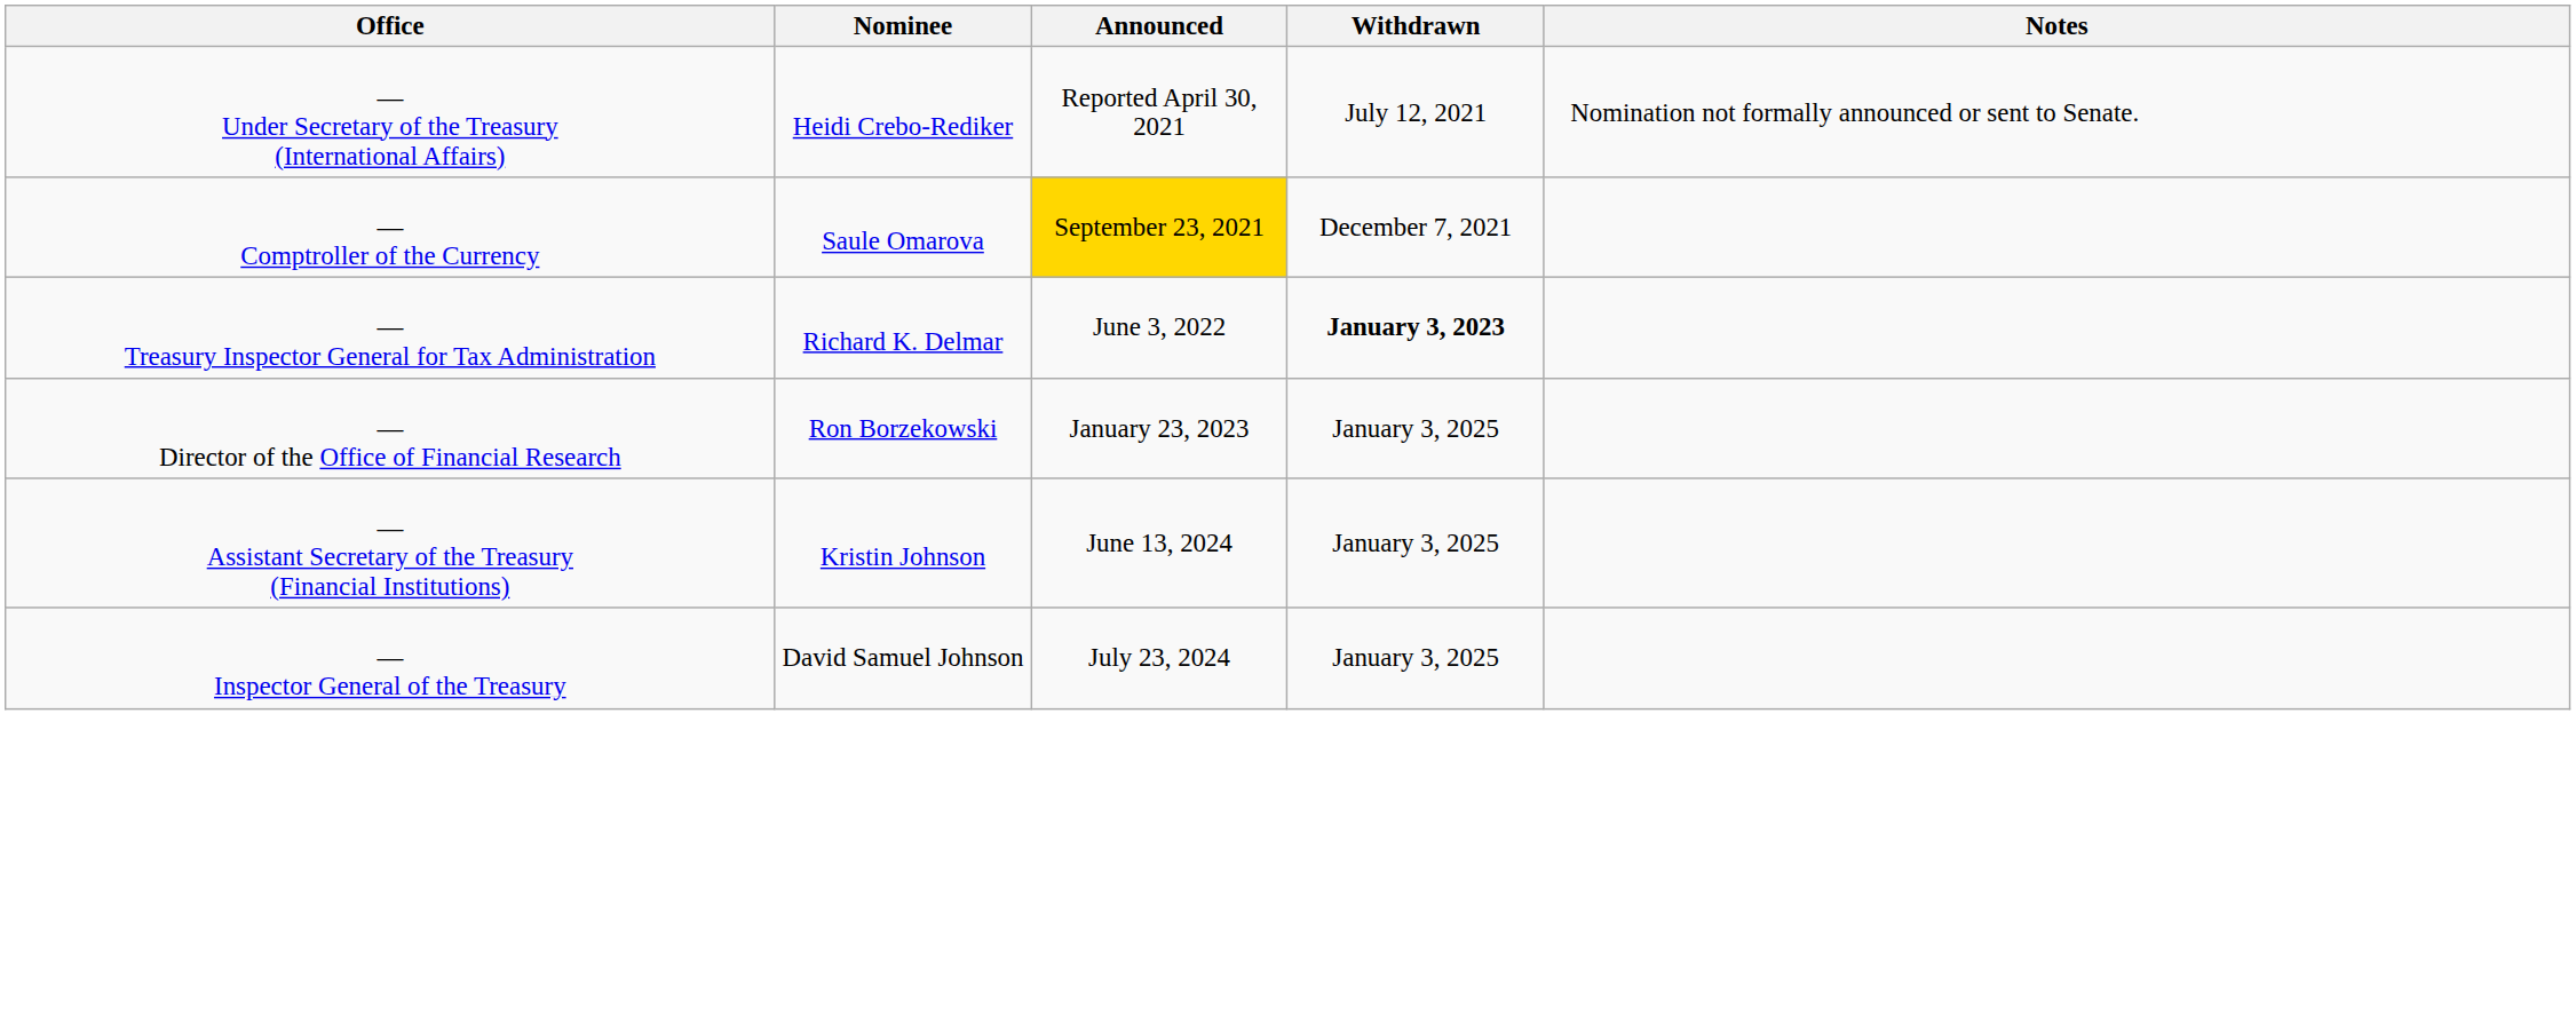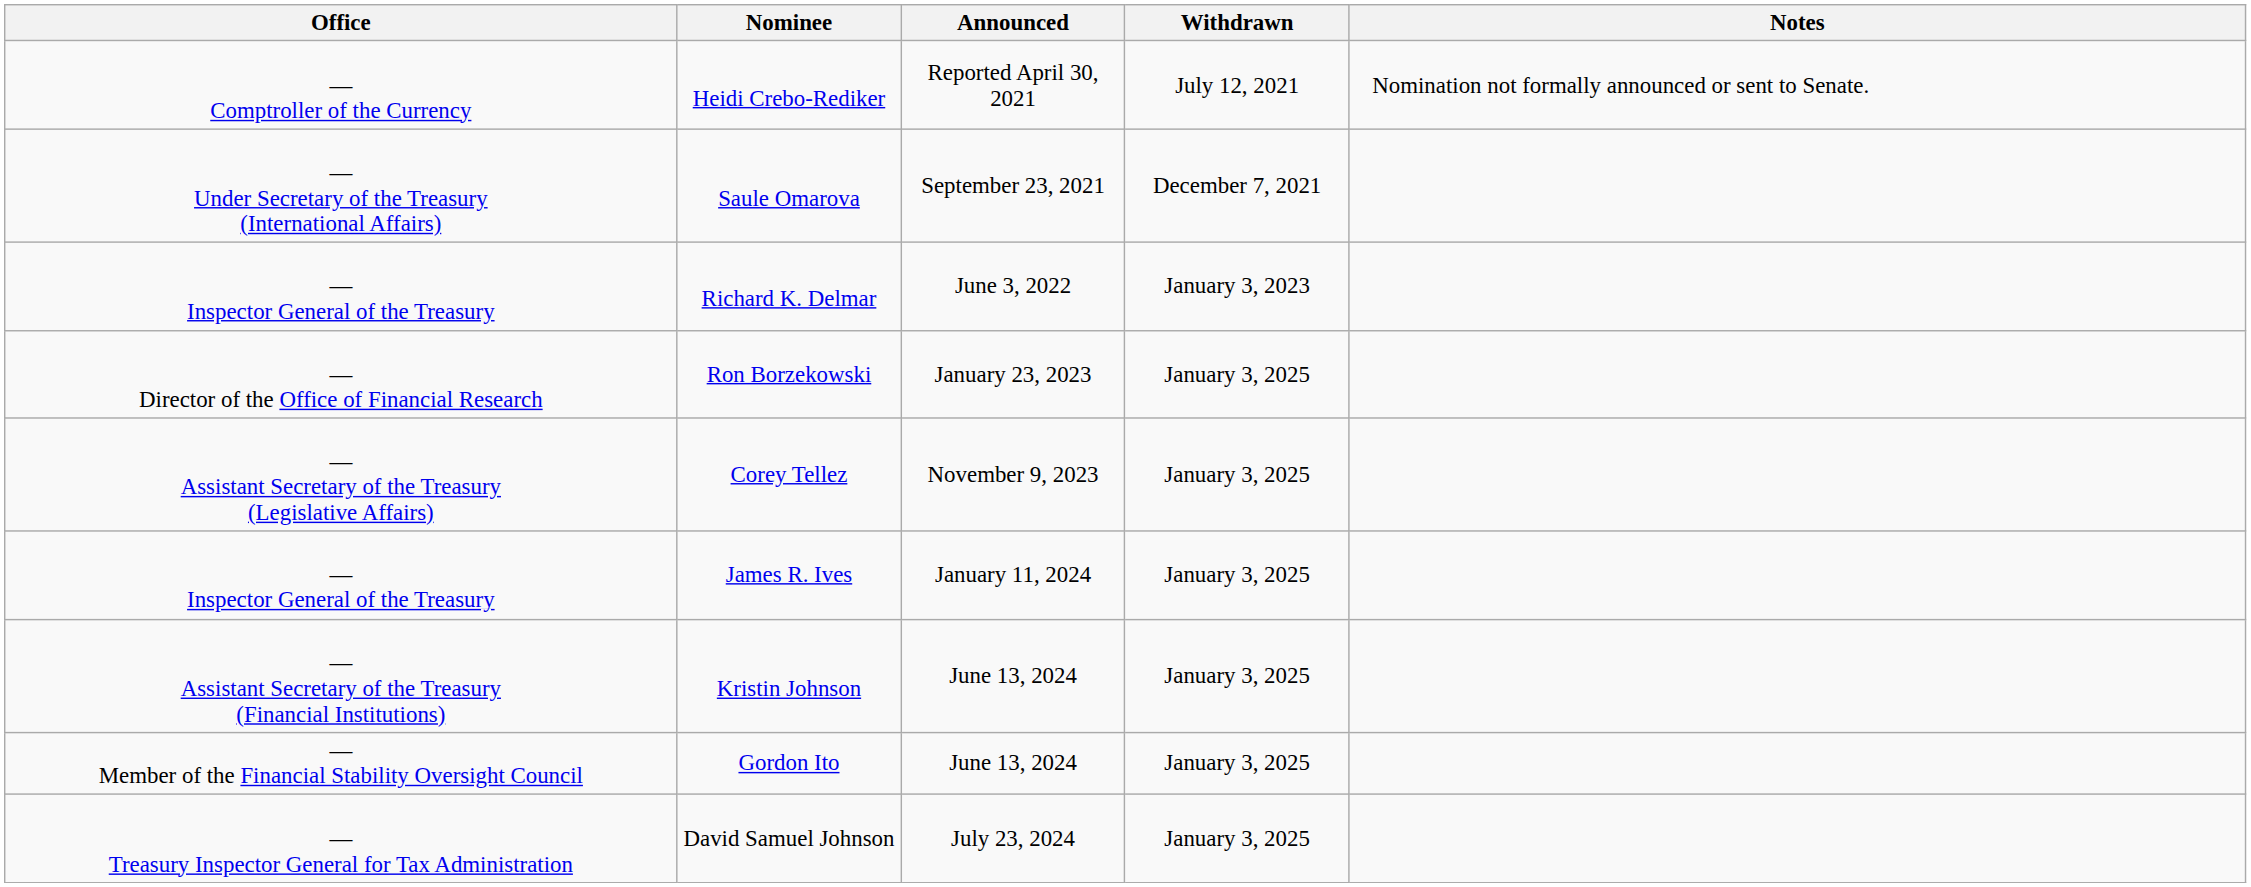 <table class="wikitable sortable" style="text-align:center">
 <tr>
 <th style="width:30%;">Office</th>
 <th style="width:10%;">Nominee</th>
 <th style="width:10%;" data-sort-type="date">Announced</th>
 <th style="width:10%;" data-sort-type="date">Withdrawn</th>
 <th style="width:50%;">Notes</th>
 </tr>
 <tr>
-<td><br>—<br><a href='#'>Under Secretary of the Treasury<br>(International Affairs)</a></td>
+<td><br>—<br><a href='#'>Comptroller of the Currency</a></td>
 <td><br><a href='#'>Heidi Crebo-Rediker</a></td>
 <td>Reported April 30, 2021</td>
 <td>July 12, 2021</td>
 <td style="text-align:left; padding:1%;">Nomination not formally announced or sent to Senate.</td>
 </tr>
 <tr>
-<td><br>—<br><a href='#'>Comptroller of the Currency</a></td>
+<td><br>—<br><a href='#'>Under Secretary of the Treasury<br>(International Affairs)</a></td>
 <td><br><a href='#'>Saule Omarova</a></td>
-<td style="background: gold;">September 23, 2021</td>
+<td>September 23, 2021</td>
 <td>December 7, 2021</td>
 <td style="text-align:left; padding:1%;"></td>
 </tr>
 <tr>
-<td><br>—<br><a href='#'>Treasury Inspector General for Tax Administration</a></td>
+<td><br>—<br><a href='#'>Inspector General of the Treasury</a></td>
 <td><br><a href='#'>Richard K. Delmar</a></td>
 <td>June 3, 2022</td>
-<td><strong>January 3, 2023</strong></td>
+<td>January 3, 2023</td>
 <td style="text-align:left; padding:1%;"></td>
 </tr>
 <tr>
 <td><br>—<br>Director of the <a href='#'>Office of Financial Research</a></td>
 <td><a href='#'>Ron Borzekowski</a></td>
 <td>January 23, 2023</td>
+<td>January 3, 2025</td>
+<td style="text-align:left; padding:1%;"></td>
+</tr>
+<tr>
+<td><br>—<br><a href='#'>Assistant Secretary of the Treasury<br>(Legislative Affairs)</a></td>
+<td><a href='#'>Corey Tellez</a></td>
+<td>November 9, 2023</td>
+<td>January 3, 2025</td>
+<td style="text-align:left; padding:1%;"></td>
+</tr>
+<tr>
+<td><br>—<br><a href='#'>Inspector General of the Treasury</a></td>
+<td><a href='#'>James R. Ives</a></td>
+<td>January 11, 2024</td>
 <td>January 3, 2025</td>
 <td style="text-align:left; padding:1%;"></td>
 </tr>
 <tr>
 <td><br>—<br><a href='#'>Assistant Secretary of the Treasury<br>(Financial Institutions)</a></td>
 <td><br><a href='#'>Kristin Johnson</a></td>
 <td>June 13, 2024</td>
 <td>January 3, 2025</td>
 <td style="text-align:left; padding:1%;"></td>
 </tr>
 <tr>
-<td><br>—<br><a href='#'>Inspector General of the Treasury</a></td>
+<td>—<br>Member of the <a href='#'>Financial Stability Oversight Council</a></td>
+<td><a href='#'>Gordon Ito</a></td>
+<td>June 13, 2024</td>
+<td>January 3, 2025</td>
+<td style="text-align:left; padding:1%;"></td>
+</tr>
+<tr>
+<td><br>—<br><a href='#'>Treasury Inspector General for Tax Administration</a></td>
 <td>David Samuel Johnson</td>
 <td>July 23, 2024</td>
 <td>January 3, 2025</td>
 <td style="text-align:left; padding:1%;"></td>
 </tr>
 </table>
